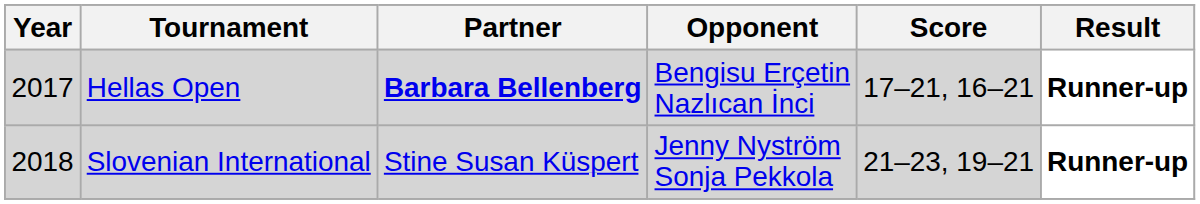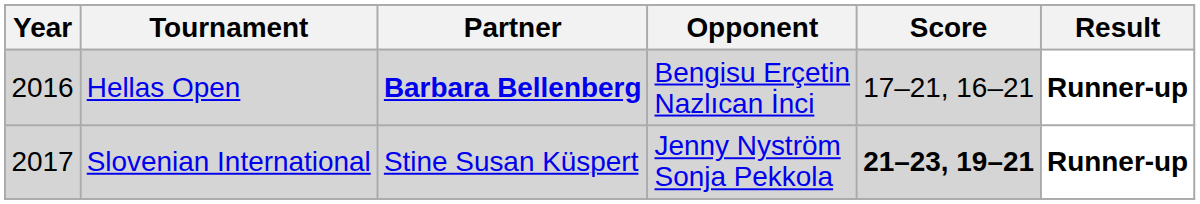 <table class="sortable wikitable" style="font-size: 90%;">
 <tr>
 <th>Year</th>
 <th>Tournament</th>
 <th>Partner</th>
 <th>Opponent</th>
 <th>Score</th>
 <th>Result</th>
 </tr>
 <tr style="background:#D5D5D5">
-<td align="center">2017</td>
+<td align="center">2016</td>
 <td align="left"><a href='#'>Hellas Open</a></td>
 <td align="left"><strong> <a href='#'>Barbara Bellenberg</a></strong></td>
 <td align="left"> <a href='#'>Bengisu Erçetin</a> <br>  <a href='#'>Nazlıcan İnci</a></td>
 <td align="left">17–21, 16–21</td>
 <td style="text-align:left; background:white"> <strong>Runner-up</strong></td>
 </tr>
 <tr style="background:#D5D5D5">
-<td align="center">2018</td>
+<td align="center">2017</td>
 <td align="left"><a href='#'>Slovenian International</a></td>
 <td align="left"> <a href='#'>Stine Susan Küspert</a></td>
 <td align="left"> <a href='#'>Jenny Nyström</a> <br>  <a href='#'>Sonja Pekkola</a></td>
-<td align="left">21–23, 19–21</td>
+<td align="left"><strong>21–23, 19–21</strong></td>
 <td style="text-align:left; background:white"> <strong>Runner-up</strong></td>
 </tr>
 </table>
